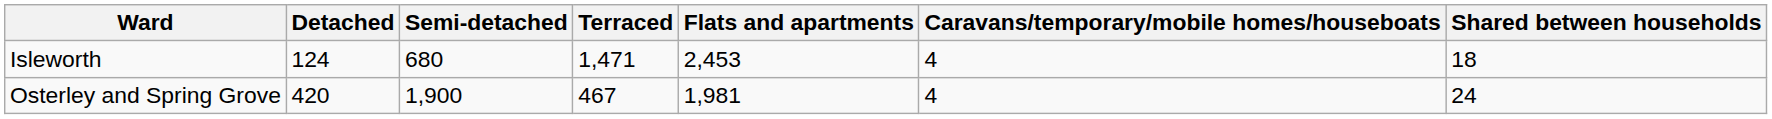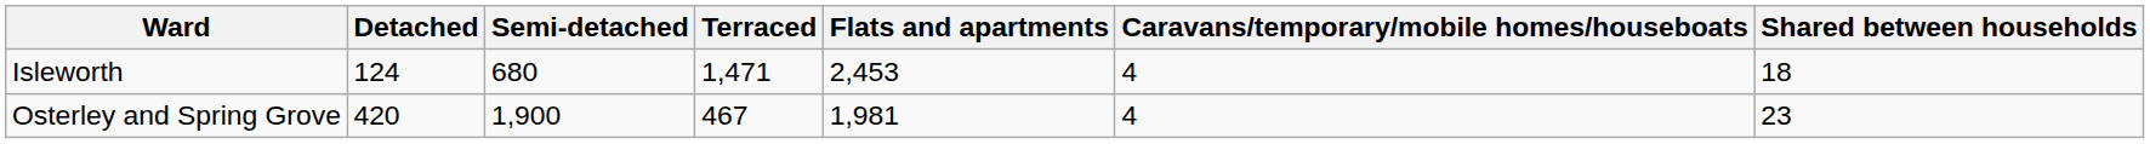 <table class="wikitable">
 <tr>
 <th>Ward</th>
 <th>Detached</th>
 <th>Semi-detached</th>
 <th>Terraced</th>
 <th>Flats and apartments</th>
 <th>Caravans/temporary/mobile homes/houseboats</th>
 <th>Shared between households</th>
 </tr>
 <tr>
 <td>Isleworth</td>
 <td>124</td>
 <td>680</td>
 <td>1,471</td>
 <td>2,453</td>
 <td>4</td>
 <td>18</td>
 </tr>
 <tr>
 <td>Osterley and Spring Grove</td>
 <td>420</td>
 <td>1,900</td>
 <td>467</td>
 <td>1,981</td>
 <td>4</td>
-<td>24</td>
+<td>23</td>
 </tr>
 </table>
